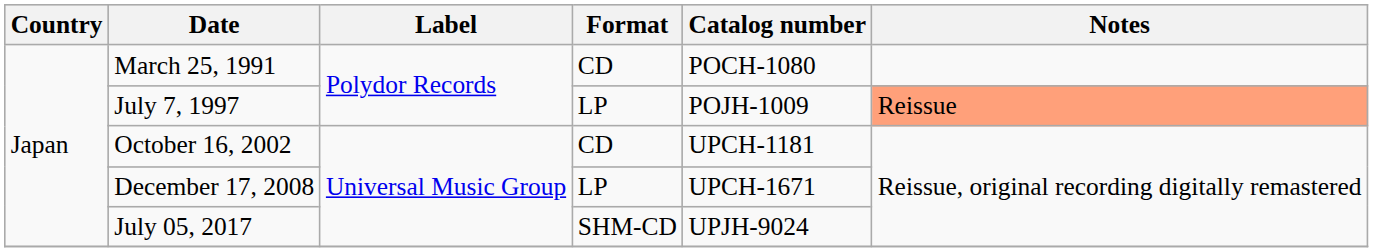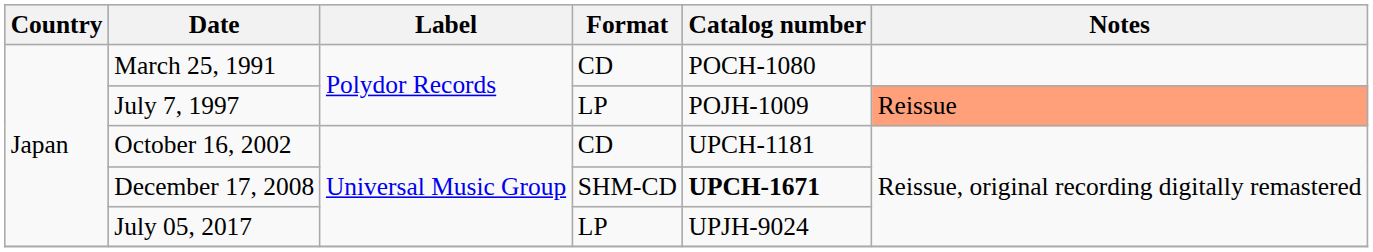 <table class="wikitable">
 <tr>
 <th>Country</th>
 <th>Date</th>
 <th>Label</th>
 <th>Format</th>
 <th>Catalog number</th>
 <th>Notes</th>
 </tr>
 <tr>
 <td rowspan="5">Japan</td>
 <td>March 25, 1991</td>
 <td rowspan="2"><a href='#'>Polydor Records</a></td>
 <td>CD</td>
 <td>POCH-1080</td>
 <td></td>
 </tr>
 <tr>
 <td>July 7, 1997</td>
 <td>LP</td>
 <td>POJH-1009</td>
 <td style="background: lightsalmon;">Reissue</td>
 </tr>
 <tr>
 <td>October 16, 2002</td>
 <td rowspan="3"><a href='#'>Universal Music Group</a></td>
 <td>CD</td>
 <td>UPCH-1181</td>
 <td rowspan="3">Reissue, original recording digitally remastered</td>
 </tr>
 <tr>
 <td>December 17, 2008</td>
-<td>LP</td>
-<td>UPCH-1671</td>
+<td>SHM-CD</td>
+<td><strong>UPCH-1671</strong></td>
 </tr>
 <tr>
 <td>July 05, 2017</td>
-<td>SHM-CD</td>
+<td>LP</td>
 <td>UPJH-9024</td>
 </tr>
 <tr>
 </tr>
 </table>
